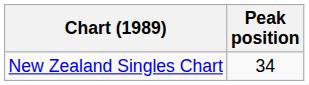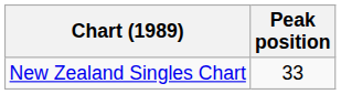 <table class="wikitable sortable">
 <tr>
 <th>Chart (1989)</th>
 <th>Peak<br>position</th>
 </tr>
 <tr>
 <td><a href='#'>New Zealand Singles Chart</a></td>
-<td style="text-align:center;">34</td>
+<td style="text-align:center;">33</td>
 </tr>
 </table>
